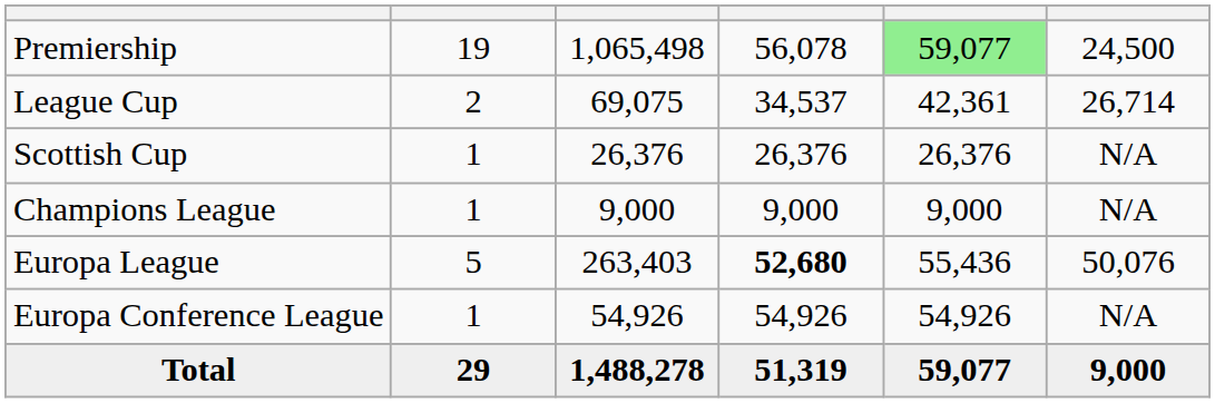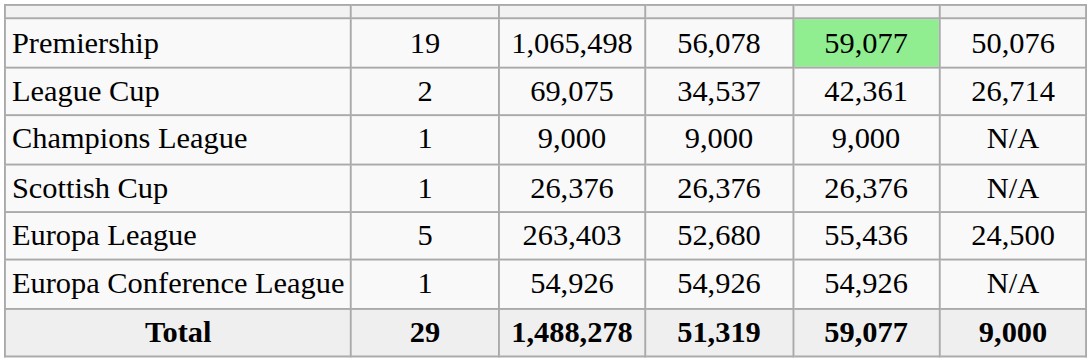 <table class="wikitable sortable" style="text-align: center;">
 <tr>
 <th></th>
 <th style="width:70px;"></th>
 <th style="width:70px;"></th>
 <th style="width:70px;"></th>
 <th style="width:70px;"></th>
 <th style="width:70px;"></th>
 </tr>
 <tr>
 <td align=left>Premiership</td>
 <td>19</td>
 <td>1,065,498</td>
 <td>56,078</td>
 <td style="background: lightgreen;">59,077</td>
-<td>24,500</td>
+<td>50,076</td>
 </tr>
 <tr>
 <td align=left>League Cup</td>
 <td>2</td>
 <td>69,075</td>
 <td>34,537</td>
 <td>42,361</td>
 <td>26,714</td>
 </tr>
 <tr>
+<td align=left>Champions League</td>
+<td>1</td>
+<td>9,000</td>
+<td>9,000</td>
+<td>9,000</td>
+<td>N/A</td>
+</tr>
+<tr>
 <td align=left>Scottish Cup</td>
 <td>1</td>
 <td>26,376</td>
 <td>26,376</td>
 <td>26,376</td>
 <td>N/A</td>
 </tr>
 <tr>
-<td align=left>Champions League</td>
-<td>1</td>
-<td>9,000</td>
-<td>9,000</td>
-<td>9,000</td>
-<td>N/A</td>
-</tr>
-<tr>
 <td align=left>Europa League</td>
 <td>5</td>
 <td>263,403</td>
-<td><strong>52,680</strong></td>
+<td>52,680</td>
 <td>55,436</td>
-<td>50,076</td>
+<td>24,500</td>
 </tr>
 <tr>
 <td align=left>Europa Conference League</td>
 <td>1</td>
 <td>54,926</td>
 <td>54,926</td>
 <td>54,926</td>
 <td>N/A</td>
 </tr>
 <tr bgcolor="#EFEFEF">
 <td><strong>Total</strong></td>
 <td><strong>29</strong></td>
 <td><strong>1,488,278</strong></td>
 <td><strong>51,319</strong></td>
 <td><strong>59,077</strong></td>
 <td><strong>9,000</strong></td>
 </tr>
 </table>
